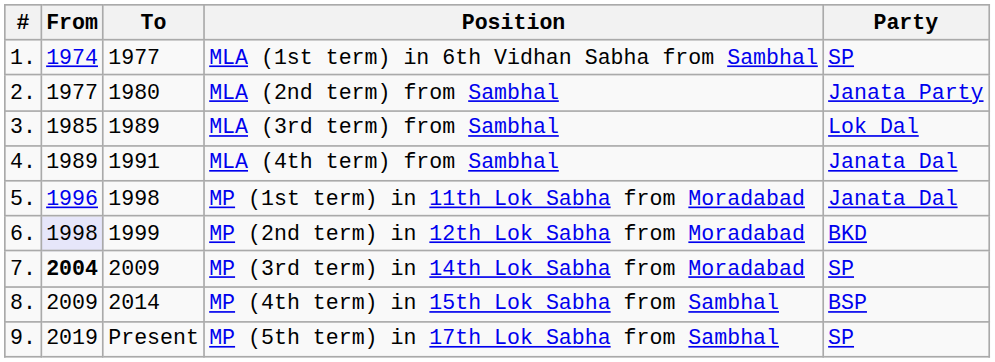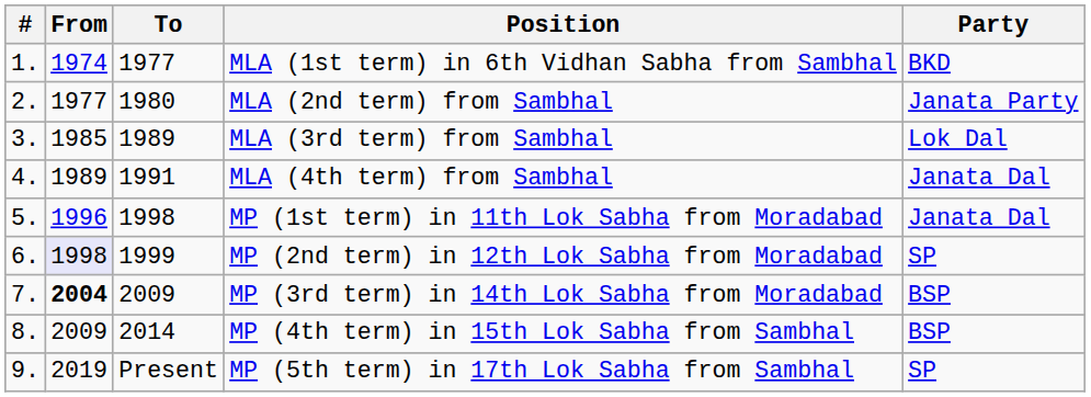 <table class="wikitable sortable">
 <tr>
 <th>#</th>
 <th>From</th>
 <th>To</th>
 <th>Position</th>
 <th>Party</th>
 </tr>
 <tr>
 <td>1.</td>
 <td><a href='#'>1974</a></td>
 <td>1977</td>
 <td><a href='#'>MLA</a> (1st term) in 6th Vidhan Sabha from <a href='#'>Sambhal</a></td>
-<td><a href='#'>SP</a></td>
+<td><a href='#'>BKD</a></td>
 </tr>
 <tr>
 <td>2.</td>
 <td>1977</td>
 <td>1980</td>
 <td><a href='#'>MLA</a> (2nd term) from <a href='#'>Sambhal</a></td>
 <td><a href='#'>Janata Party</a></td>
 </tr>
 <tr>
 <td>3.</td>
 <td>1985</td>
 <td>1989</td>
 <td><a href='#'>MLA</a> (3rd term) from <a href='#'>Sambhal</a></td>
 <td><a href='#'>Lok Dal</a></td>
 </tr>
 <tr>
 <td>4.</td>
 <td>1989</td>
 <td>1991</td>
 <td><a href='#'>MLA</a> (4th term) from <a href='#'>Sambhal</a></td>
 <td><a href='#'>Janata Dal</a></td>
 </tr>
 <tr>
 <td>5.</td>
 <td><a href='#'>1996</a></td>
 <td>1998</td>
 <td><a href='#'>MP</a> (1st term) in <a href='#'>11th Lok Sabha</a> from <a href='#'>Moradabad</a></td>
 <td><a href='#'>Janata Dal</a></td>
 </tr>
 <tr>
 <td>6.</td>
 <td style="background: lavender;">1998</td>
 <td>1999</td>
 <td><a href='#'>MP</a> (2nd term) in <a href='#'>12th Lok Sabha</a> from <a href='#'>Moradabad</a></td>
-<td><a href='#'>BKD</a></td>
+<td><a href='#'>SP</a></td>
 </tr>
 <tr>
 <td>7.</td>
 <td><strong>2004</strong></td>
 <td>2009</td>
 <td><a href='#'>MP</a> (3rd term) in <a href='#'>14th Lok Sabha</a> from <a href='#'>Moradabad</a></td>
-<td><a href='#'>SP</a></td>
+<td><a href='#'>BSP</a></td>
 </tr>
 <tr>
 <td>8.</td>
 <td>2009</td>
 <td>2014</td>
 <td><a href='#'>MP</a> (4th term) in <a href='#'>15th Lok Sabha</a> from <a href='#'>Sambhal</a></td>
 <td><a href='#'>BSP</a></td>
 </tr>
 <tr>
 <td>9.</td>
 <td>2019</td>
 <td>Present</td>
 <td><a href='#'>MP</a> (5th term) in <a href='#'>17th Lok Sabha</a> from <a href='#'>Sambhal</a></td>
 <td><a href='#'>SP</a></td>
 </tr>
 </table>
